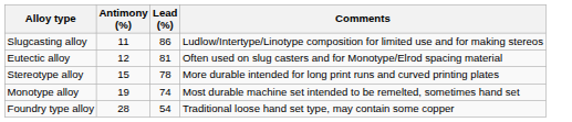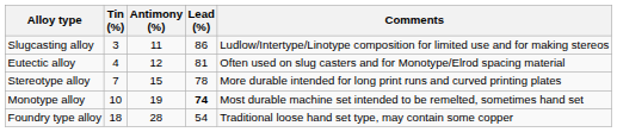 <table class="wikitable" style="text-align:center">
 <tr>
 <th>Alloy type</th>
+<th>Tin<br>(%)</th>
 <th>Antimony<br>(%)</th>
 <th>Lead<br>(%)</th>
 <th>Comments</th>
 </tr>
 <tr>
 <td align=left>Slugcasting alloy</td>
+<td>3</td>
 <td>11</td>
 <td>86</td>
 <td align=left>Ludlow/Intertype/Linotype composition for limited use and for making stereos</td>
 </tr>
 <tr>
 <td align=left>Eutectic alloy</td>
+<td>4</td>
 <td>12</td>
 <td>81</td>
 <td align=left>Often used on slug casters and for Monotype/Elrod spacing material</td>
 </tr>
 <tr>
 <td align=left>Stereotype alloy</td>
+<td>7</td>
 <td>15</td>
 <td>78</td>
 <td align=left>More durable intended for long print runs and curved printing plates</td>
 </tr>
 <tr>
 <td align=left>Monotype alloy</td>
+<td>10</td>
 <td>19</td>
-<td>74</td>
+<td><strong>74</strong></td>
 <td align=left>Most durable machine set intended to be remelted, sometimes hand set</td>
 </tr>
 <tr>
 <td align=left>Foundry type alloy</td>
+<td>18</td>
 <td>28</td>
 <td>54</td>
 <td align=left>Traditional loose hand set type, may contain some copper</td>
 </tr>
 </table>
